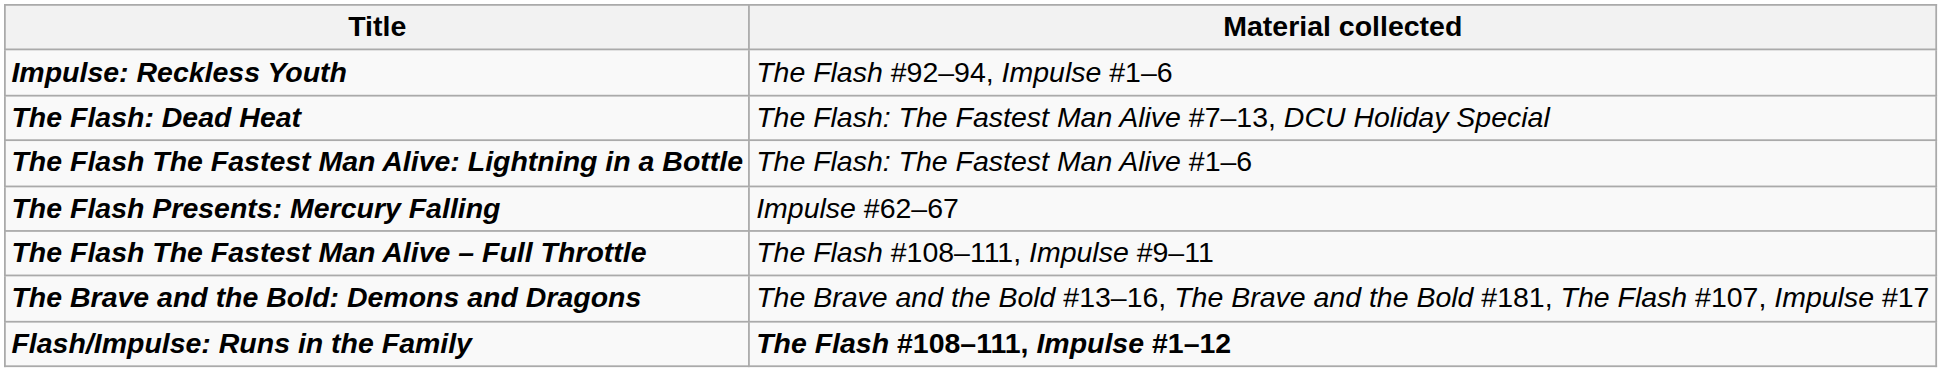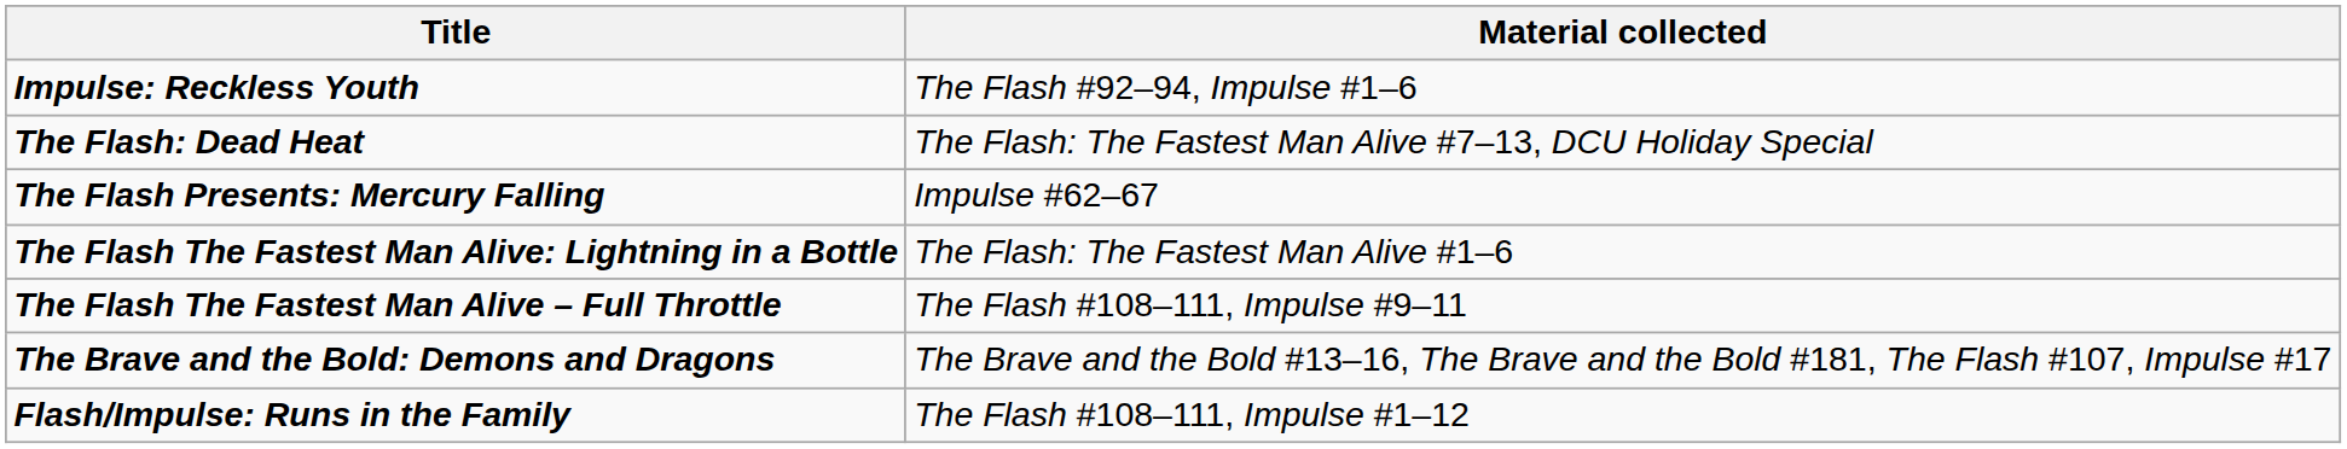 <table class="wikitable">
 <tr>
 <th>Title</th>
 <th>Material collected</th>
 </tr>
 <tr>
 <td valign="top"><strong><em>Impulse: Reckless Youth</em></strong></td>
 <td valign="top"><em>The Flash</em> #92–94, <em>Impulse</em> #1–6</td>
 </tr>
 <tr>
 <td valign="top"><strong><em>The Flash: Dead Heat</em></strong></td>
 <td valign="top"><em>The Flash: The Fastest Man Alive</em> #7–13, <em>DCU Holiday Special</em></td>
 </tr>
 <tr>
+<td valign="top"><strong><em>The Flash Presents: Mercury Falling</em></strong></td>
+<td valign="top"><em>Impulse</em> #62–67</td>
+</tr>
+<tr>
 <td valign="top"><strong><em>The Flash The Fastest Man Alive: Lightning in a Bottle</em></strong></td>
 <td valign="top"><em>The Flash: The Fastest Man Alive</em> #1–6</td>
-</tr>
-<tr>
-<td valign="top"><strong><em>The Flash Presents: Mercury Falling</em></strong></td>
-<td valign="top"><em>Impulse</em> #62–67</td>
 </tr>
 <tr>
 <td valign="top"><strong><em>The Flash The Fastest Man Alive – Full Throttle</em></strong></td>
 <td valign="top"><em>The Flash</em> #108–111, <em>Impulse</em> #9–11</td>
 </tr>
 <tr>
 <td valign="top"><strong><em>The Brave and the Bold: Demons and Dragons</em></strong></td>
 <td valign="top"><em>The Brave and the Bold</em> #13–16, <em>The Brave and the Bold</em> #181, <em>The Flash</em> #107, <em>Impulse</em> #17</td>
 </tr>
 <tr>
 <td valign="top"><strong><em>Flash/Impulse: Runs in the Family</em></strong></td>
-<td valign="top"><strong><em>The Flash</em> #108–111, <em>Impulse</em> #1–12</strong></td>
+<td valign="top"><em>The Flash</em> #108–111, <em>Impulse</em> #1–12</td>
 </tr>
 </table>
